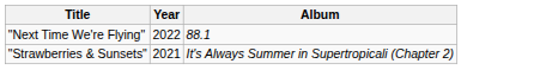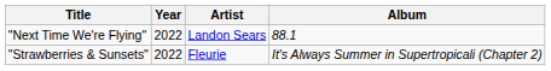 <table class="wikitable">
 <tr>
 <th>Title</th>
 <th>Year</th>
+<th>Artist</th>
 <th>Album</th>
 </tr>
 <tr>
 <td>"Next Time We're Flying"</td>
 <td>2022</td>
+<td><a href='#'>Landon Sears</a></td>
 <td><em>88.1</em></td>
 </tr>
 <tr>
 <td>"Strawberries & Sunsets"</td>
-<td>2021</td>
+<td>2022</td>
+<td><a href='#'>Fleurie</a></td>
 <td><em>It's Always Summer in Supertropicali (Chapter 2)</em></td>
 </tr>
 </table>
